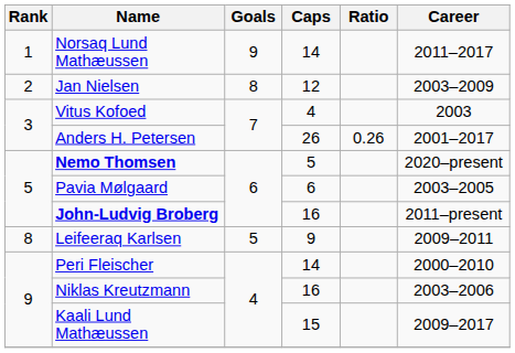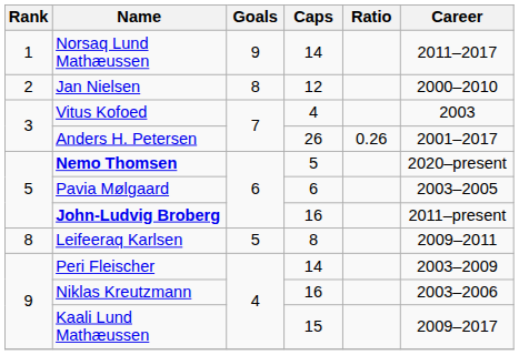 <table class="wikitable sortable" style="text-align:center;">
 <tr>
 <th width="30">Rank</th>
 <th width="165">Name</th>
 <th width="50">Goals</th>
 <th width="50">Caps</th>
 <th width="50">Ratio</th>
 <th width="105">Career</th>
 </tr>
 <tr>
 <td>1</td>
 <td align="left"><a href='#'>Norsaq Lund Mathæussen</a></td>
 <td>9</td>
 <td>14</td>
 <td></td>
 <td>2011–2017</td>
 </tr>
 <tr>
 <td>2</td>
 <td align="left"><a href='#'>Jan Nielsen</a></td>
 <td>8</td>
 <td>12</td>
 <td></td>
-<td>2003–2009</td>
+<td>2000–2010</td>
 </tr>
 <tr>
 <td rowspan="2">3</td>
 <td align="left"><a href='#'>Vitus Kofoed</a></td>
 <td rowspan="2">7</td>
 <td>4</td>
 <td></td>
 <td>2003</td>
 </tr>
 <tr>
 <td align="left"><a href='#'>Anders H. Petersen</a></td>
 <td>26</td>
 <td>0.26</td>
 <td>2001–2017</td>
 </tr>
 <tr>
 <td rowspan="3">5</td>
 <td align="left"><strong><a href='#'>Nemo Thomsen</a></strong></td>
 <td rowspan="3">6</td>
 <td>5</td>
 <td></td>
 <td>2020–present</td>
 </tr>
 <tr>
 <td align="left"><a href='#'>Pavia Mølgaard</a></td>
 <td>6</td>
 <td></td>
 <td>2003–2005</td>
 </tr>
 <tr>
 <td align="left"><strong><a href='#'>John-Ludvig Broberg</a></strong></td>
 <td>16</td>
 <td></td>
 <td>2011–present</td>
 </tr>
 <tr>
 <td>8</td>
 <td align="left"><a href='#'>Leifeeraq Karlsen</a></td>
 <td>5</td>
-<td>9</td>
+<td>8</td>
 <td></td>
 <td>2009–2011</td>
 </tr>
 <tr>
 <td rowspan="3">9</td>
 <td align="left"><a href='#'>Peri Fleischer</a></td>
 <td rowspan="3">4</td>
 <td>14</td>
 <td></td>
-<td>2000–2010</td>
+<td>2003–2009</td>
 </tr>
 <tr>
 <td align="left"><a href='#'>Niklas Kreutzmann</a></td>
 <td>16</td>
 <td></td>
 <td>2003–2006</td>
 </tr>
 <tr>
 <td align="left"><a href='#'>Kaali Lund Mathæussen</a></td>
 <td>15</td>
 <td></td>
 <td>2009–2017</td>
 </tr>
 <tr>
 </tr>
 </table>
